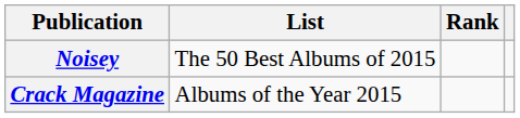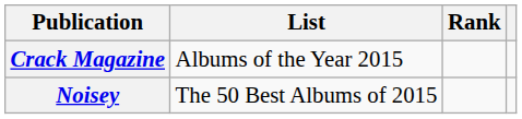 <table class="wikitable sortable plainrowheaders">
 <tr>
 <th scope="col">Publication</th>
 <th scope="col">List</th>
 <th scope="col">Rank</th>
 <th scope="col" class="unsortable"></th>
 </tr>
 <tr>
+<th scope="row"><em><a href='#'>Crack Magazine</a></em></th>
+<td>Albums of the Year 2015</td>
+<td></td>
+<td></td>
+</tr>
+<tr>
 <th scope="row"><em><a href='#'>Noisey</a></em></th>
 <td>The 50 Best Albums of 2015</td>
 <td></td>
 <td></td>
 </tr>
-<tr>
-<th scope="row"><em><a href='#'>Crack Magazine</a></em></th>
-<td>Albums of the Year 2015</td>
-<td></td>
-<td></td>
-</tr>
 </table>
